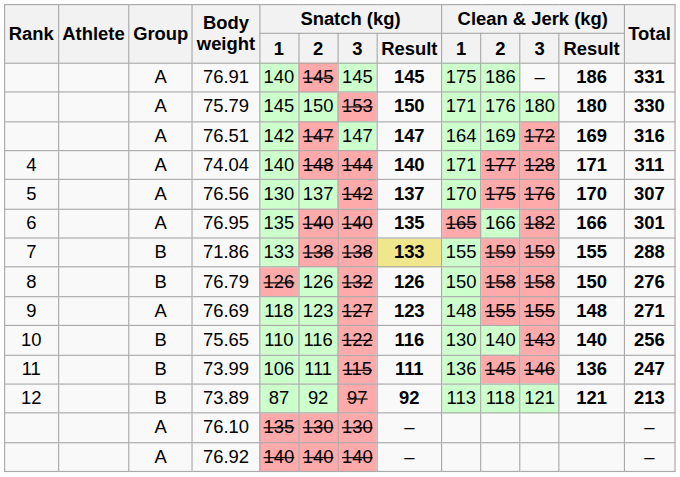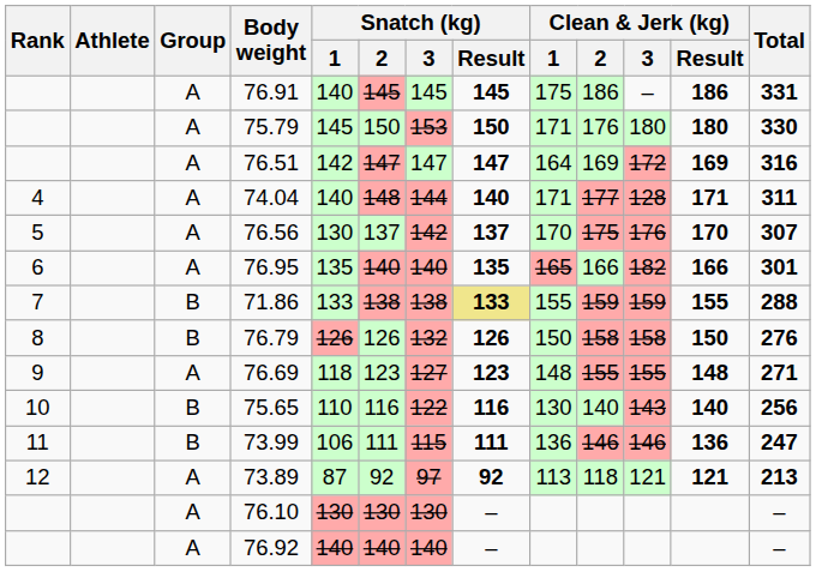 <table class="wikitable sortable" style="text-align:center;">
 <tr>
 <th rowspan="2">Rank</th>
 <th rowspan="2">Athlete</th>
 <th rowspan="2">Group</th>
 <th rowspan="2">Body<br>weight</th>
 <th colspan="4">Snatch (kg)</th>
 <th colspan="4">Clean & Jerk (kg)</th>
 <th rowspan="2">Total</th>
 </tr>
 <tr>
 <th>1</th>
 <th>2</th>
 <th>3</th>
 <th>Result</th>
 <th>1</th>
 <th>2</th>
 <th>3</th>
 <th>Result</th>
 </tr>
 <tr>
 <td></td>
 <td align="left"></td>
 <td>A</td>
 <td>76.91</td>
 <td bgcolor="ccffcc">140</td>
 <td bgcolor="ffaaaa"><s>145</s></td>
 <td bgcolor="ccffcc">145</td>
 <td><strong>145</strong></td>
 <td bgcolor="ccffcc">175</td>
 <td bgcolor="ccffcc">186</td>
 <td>–</td>
 <td><strong>186</strong></td>
 <td><strong>331</strong></td>
 </tr>
 <tr>
 <td></td>
 <td align="left"></td>
 <td>A</td>
 <td>75.79</td>
 <td bgcolor="ccffcc">145</td>
 <td bgcolor="ccffcc">150</td>
 <td bgcolor="ffaaaa"><s>153</s></td>
 <td><strong>150</strong></td>
 <td bgcolor="ccffcc">171</td>
 <td bgcolor="ccffcc">176</td>
 <td bgcolor="ccffcc">180</td>
 <td><strong>180</strong></td>
 <td><strong>330</strong></td>
 </tr>
 <tr>
 <td></td>
 <td align="left"></td>
 <td>A</td>
 <td>76.51</td>
 <td bgcolor="ccffcc">142</td>
 <td bgcolor="ffaaaa"><s>147</s></td>
 <td bgcolor="ccffcc">147</td>
 <td><strong>147</strong></td>
 <td bgcolor="ccffcc">164</td>
 <td bgcolor="ccffcc">169</td>
 <td bgcolor="ffaaaa"><s>172</s></td>
 <td><strong>169</strong></td>
 <td><strong>316</strong></td>
 </tr>
 <tr>
 <td>4</td>
 <td align="left"></td>
 <td>A</td>
 <td>74.04</td>
 <td bgcolor="ccffcc">140</td>
 <td bgcolor="ffaaaa"><s>148</s></td>
 <td bgcolor="ffaaaa"><s>144</s></td>
 <td><strong>140</strong></td>
 <td bgcolor="ccffcc">171</td>
 <td bgcolor="ffaaaa"><s>177</s></td>
 <td bgcolor="ffaaaa"><s>128</s></td>
 <td><strong>171</strong></td>
 <td><strong>311</strong></td>
 </tr>
 <tr>
 <td>5</td>
 <td align="left"></td>
 <td>A</td>
 <td>76.56</td>
 <td bgcolor="ccffcc">130</td>
 <td bgcolor="ccffcc">137</td>
 <td bgcolor="ffaaaa"><s>142</s></td>
 <td><strong>137</strong></td>
 <td bgcolor="ccffcc">170</td>
 <td bgcolor="ffaaaa"><s>175</s></td>
 <td bgcolor="ffaaaa"><s>176</s></td>
 <td><strong>170</strong></td>
 <td><strong>307</strong></td>
 </tr>
 <tr>
 <td>6</td>
 <td align="left"></td>
 <td>A</td>
 <td>76.95</td>
 <td bgcolor="ccffcc">135</td>
 <td bgcolor="ffaaaa"><s>140</s></td>
 <td bgcolor="ffaaaa"><s>140</s></td>
 <td><strong>135</strong></td>
 <td bgcolor="ffaaaa"><s>165</s></td>
 <td bgcolor="ccffcc">166</td>
 <td bgcolor="ffaaaa"><s>182</s></td>
 <td><strong>166</strong></td>
 <td><strong>301</strong></td>
 </tr>
 <tr>
 <td>7</td>
 <td align="left"></td>
 <td>B</td>
 <td>71.86</td>
 <td bgcolor="ccffcc">133</td>
 <td bgcolor="ffaaaa"><s>138</s></td>
 <td bgcolor="ffaaaa"><s>138</s></td>
 <td style="background: khaki;"><strong>133</strong></td>
 <td bgcolor="ccffcc">155</td>
 <td bgcolor="ffaaaa"><s>159</s></td>
 <td bgcolor="ffaaaa"><s>159</s></td>
 <td><strong>155</strong></td>
 <td><strong>288</strong></td>
 </tr>
 <tr>
 <td>8</td>
 <td align="left"></td>
 <td>B</td>
 <td>76.79</td>
 <td bgcolor="ffaaaa"><s>126</s></td>
 <td bgcolor="ccffcc">126</td>
 <td bgcolor="ffaaaa"><s>132</s></td>
 <td><strong>126</strong></td>
 <td bgcolor="ccffcc">150</td>
 <td bgcolor="ffaaaa"><s>158</s></td>
 <td bgcolor="ffaaaa"><s>158</s></td>
 <td><strong>150</strong></td>
 <td><strong>276</strong></td>
 </tr>
 <tr>
 <td>9</td>
 <td align="left"></td>
 <td>A</td>
 <td>76.69</td>
 <td bgcolor="ccffcc">118</td>
 <td bgcolor="ccffcc">123</td>
 <td bgcolor="ffaaaa"><s>127</s></td>
 <td><strong>123</strong></td>
 <td bgcolor="ccffcc">148</td>
 <td bgcolor="ffaaaa"><s>155</s></td>
 <td bgcolor="ffaaaa"><s>155</s></td>
 <td><strong>148</strong></td>
 <td><strong>271</strong></td>
 </tr>
 <tr>
 <td>10</td>
 <td align="left"></td>
 <td>B</td>
 <td>75.65</td>
 <td bgcolor="ccffcc">110</td>
 <td bgcolor="ccffcc">116</td>
 <td bgcolor="ffaaaa"><s>122</s></td>
 <td><strong>116</strong></td>
 <td bgcolor="ccffcc">130</td>
 <td bgcolor="ccffcc">140</td>
 <td bgcolor="ffaaaa"><s>143</s></td>
 <td><strong>140</strong></td>
 <td><strong>256</strong></td>
 </tr>
 <tr>
 <td>11</td>
 <td align="left"></td>
 <td>B</td>
 <td>73.99</td>
 <td bgcolor="ccffcc">106</td>
 <td bgcolor="ccffcc">111</td>
 <td bgcolor="ffaaaa"><s>115</s></td>
 <td><strong>111</strong></td>
 <td bgcolor="ccffcc">136</td>
-<td bgcolor="ffaaaa"><s>145</s></td>
+<td bgcolor="ffaaaa"><s>146</s></td>
 <td bgcolor="ffaaaa"><s>146</s></td>
 <td><strong>136</strong></td>
 <td><strong>247</strong></td>
 </tr>
 <tr>
 <td>12</td>
 <td align="left"></td>
-<td>B</td>
+<td>A</td>
 <td>73.89</td>
 <td bgcolor="ccffcc">87</td>
 <td bgcolor="ccffcc">92</td>
 <td bgcolor="ffaaaa"><s>97</s></td>
 <td><strong>92</strong></td>
 <td bgcolor="ccffcc">113</td>
 <td bgcolor="ccffcc">118</td>
 <td bgcolor="ccffcc">121</td>
 <td><strong>121</strong></td>
 <td><strong>213</strong></td>
 </tr>
 <tr>
 <td></td>
 <td align="left"></td>
 <td>A</td>
 <td>76.10</td>
-<td bgcolor="ffaaaa"><s>135</s></td>
+<td bgcolor="ffaaaa"><s>130</s></td>
 <td bgcolor="ffaaaa"><s>130</s></td>
 <td bgcolor="ffaaaa"><s>130</s></td>
 <td>–</td>
 <td></td>
 <td></td>
 <td></td>
 <td></td>
 <td>–</td>
 </tr>
 <tr>
 <td></td>
 <td align="left"></td>
 <td>A</td>
 <td>76.92</td>
 <td bgcolor="ffaaaa"><s>140</s></td>
 <td bgcolor="ffaaaa"><s>140</s></td>
 <td bgcolor="ffaaaa"><s>140</s></td>
 <td>–</td>
 <td></td>
 <td></td>
 <td></td>
 <td></td>
 <td>–</td>
 </tr>
 </table>
